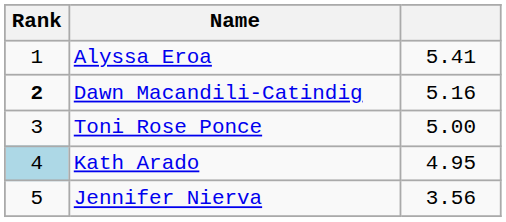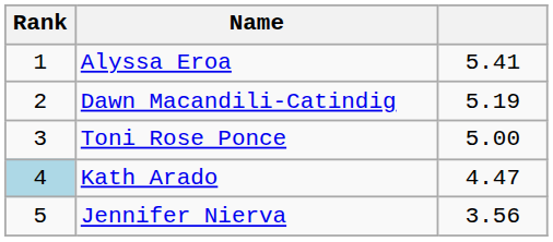 <table class="wikitable" style="font-size:90%">
 <tr>
 <th width=30>Rank</th>
 <th width=180>Name</th>
 <th width=50></th>
 </tr>
 <tr>
 <td style="text-align:center">1</td>
 <td><a href='#'>Alyssa Eroa</a></td>
 <td style="text-align:center">5.41</td>
 </tr>
 <tr>
-<td style="text-align:center"><strong>2</strong></td>
+<td style="text-align:center">2</td>
 <td><a href='#'>Dawn Macandili-Catindig</a></td>
-<td style="text-align:center">5.16</td>
+<td style="text-align:center">5.19</td>
 </tr>
 <tr>
 <td style="text-align:center">3</td>
 <td><a href='#'>Toni Rose Ponce</a></td>
 <td style="text-align:center">5.00</td>
 </tr>
 <tr>
 <td style="background: lightblue; text-align:center">4</td>
 <td><a href='#'>Kath Arado</a></td>
-<td style="text-align:center">4.95</td>
+<td style="text-align:center">4.47</td>
 </tr>
 <tr>
 <td style="text-align:center">5</td>
 <td><a href='#'>Jennifer Nierva</a></td>
 <td style="text-align:center">3.56</td>
 </tr>
 </table>
